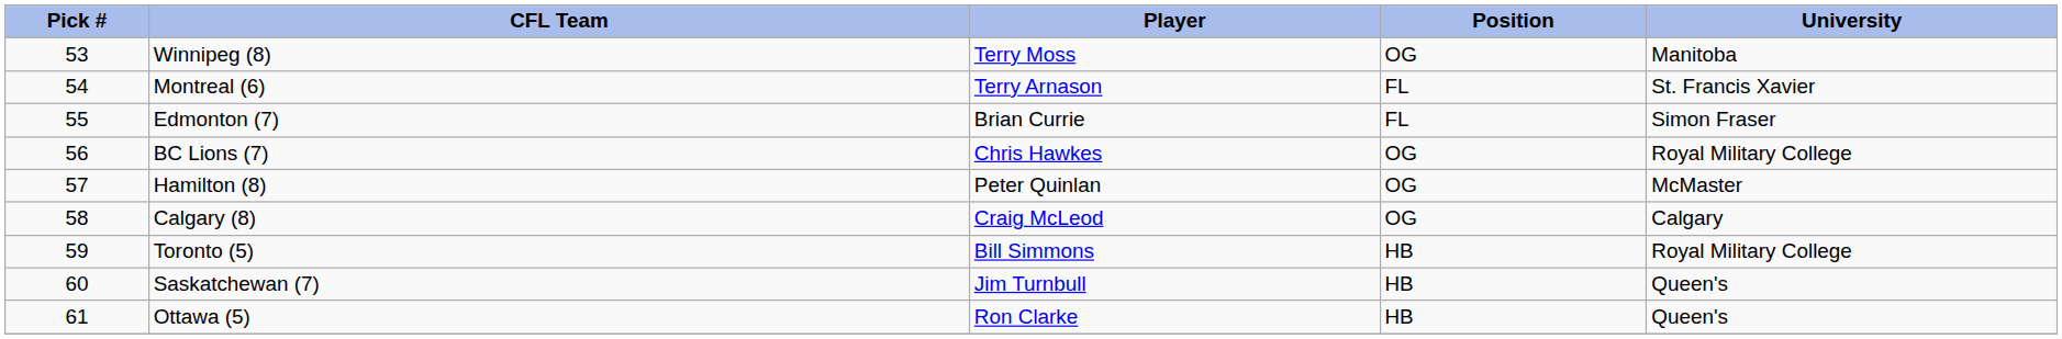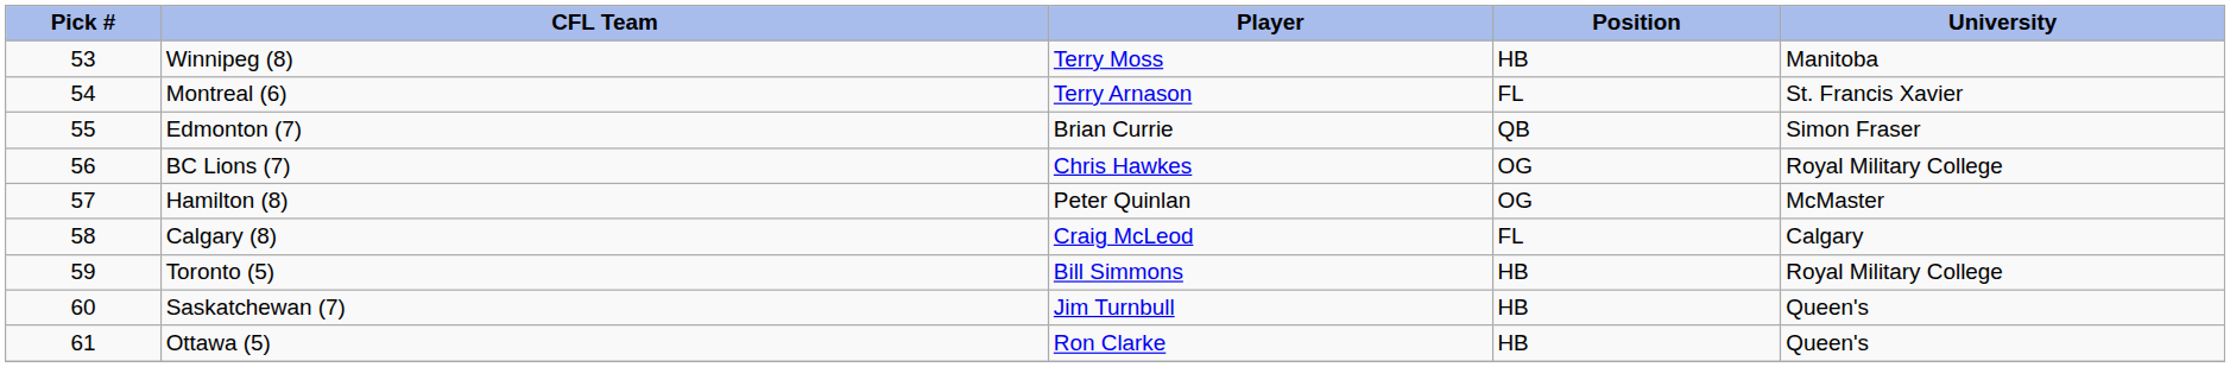 <table class="wikitable" border="1" style="width: 100%">
 <tr>
 <th style="background:#a8bdec;" width=7%>Pick #</th>
 <th width=40% style="background:#a8bdec;">CFL Team</th>
 <th width=20% style="background:#a8bdec;">Player</th>
 <th width=13% style="background:#a8bdec;">Position</th>
 <th width=20% style="background:#a8bdec;">University</th>
 </tr>
 <tr>
 <td align=center>53</td>
 <td>Winnipeg (8)</td>
 <td><a href='#'>Terry Moss</a></td>
-<td>OG</td>
+<td>HB</td>
 <td>Manitoba</td>
 </tr>
 <tr>
 <td align=center>54</td>
 <td>Montreal (6)</td>
 <td><a href='#'>Terry Arnason</a></td>
 <td>FL</td>
 <td>St. Francis Xavier</td>
 </tr>
 <tr>
 <td align=center>55</td>
 <td>Edmonton (7)</td>
 <td>Brian Currie</td>
-<td>FL</td>
+<td>QB</td>
 <td>Simon Fraser</td>
 </tr>
 <tr>
 <td align=center>56</td>
 <td>BC Lions (7)</td>
 <td><a href='#'>Chris Hawkes</a></td>
 <td>OG</td>
 <td>Royal Military College</td>
 </tr>
 <tr>
 <td align=center>57</td>
 <td>Hamilton (8)</td>
 <td>Peter Quinlan</td>
 <td>OG</td>
 <td>McMaster</td>
 </tr>
 <tr>
 <td align=center>58</td>
 <td>Calgary (8)</td>
 <td><a href='#'>Craig McLeod</a></td>
-<td>OG</td>
+<td>FL</td>
 <td>Calgary</td>
 </tr>
 <tr>
 <td align=center>59</td>
 <td>Toronto (5)</td>
 <td><a href='#'>Bill Simmons</a></td>
 <td>HB</td>
 <td>Royal Military College</td>
 </tr>
 <tr>
 <td align=center>60</td>
 <td>Saskatchewan (7)</td>
 <td><a href='#'>Jim Turnbull</a></td>
 <td>HB</td>
 <td>Queen's</td>
 </tr>
 <tr>
 <td align=center>61</td>
 <td>Ottawa (5)</td>
 <td><a href='#'>Ron Clarke</a></td>
 <td>HB</td>
 <td>Queen's</td>
 </tr>
 <tr>
 </tr>
 </table>
